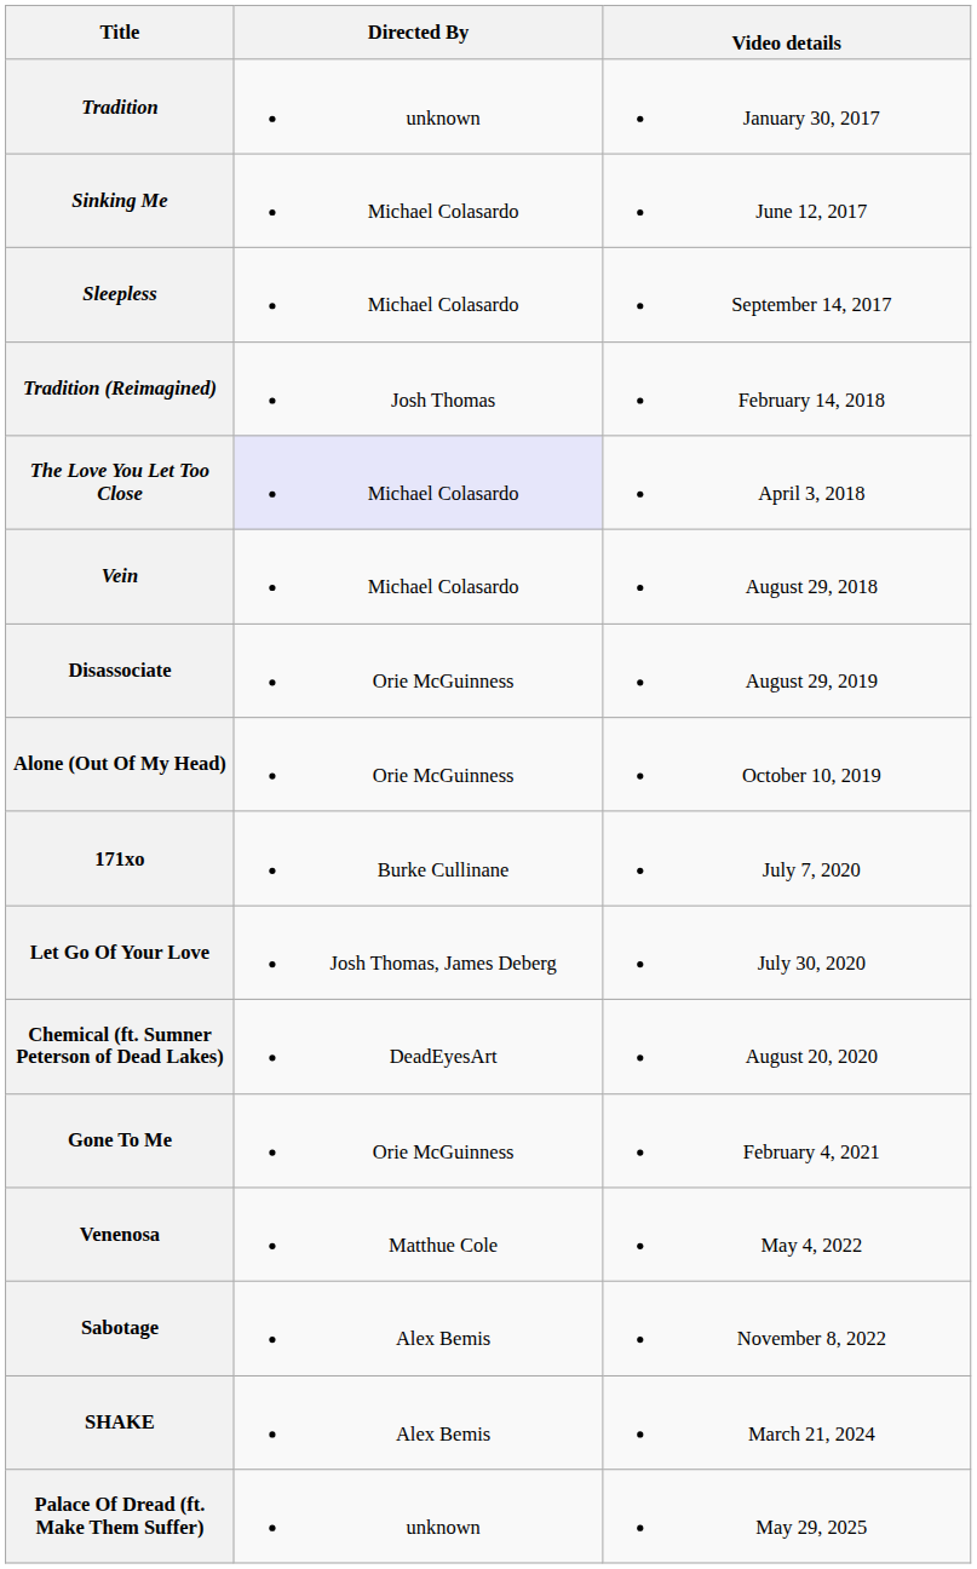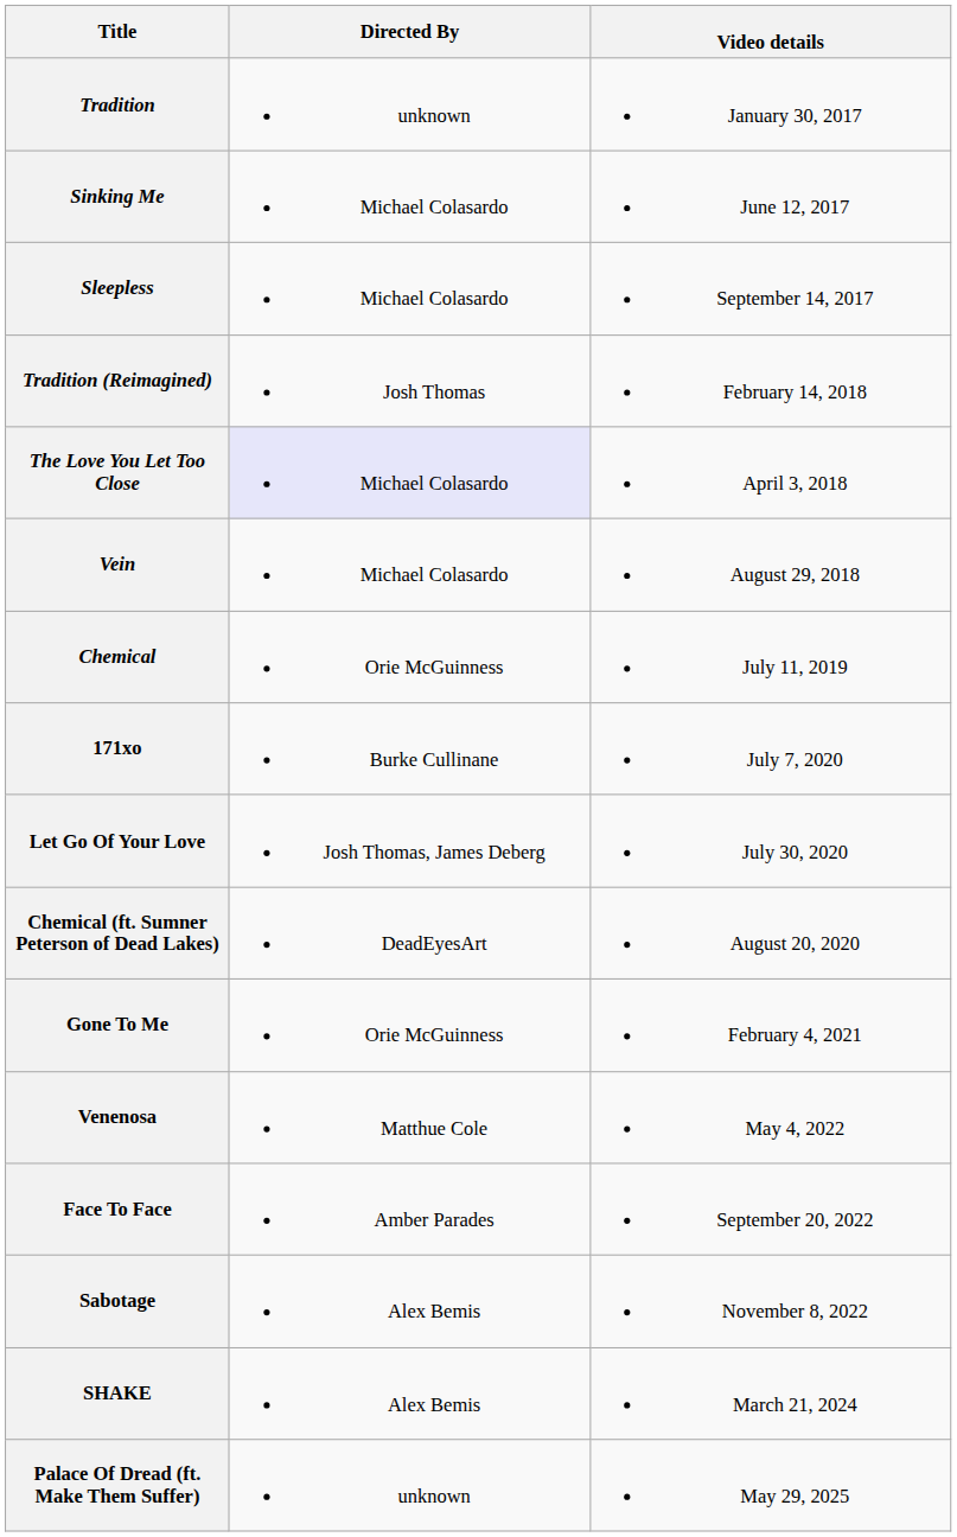 <table class="wikitable plainrowheaders" style="text-align:center;" border="1">
 <tr>
 <th scope="col" style="width:11em;">Title</th>
 <th scope="col" style="width:18em;">Directed By</th>
 <th scope="col" style="width:18em;"><br>Video details</th>
 </tr>
 <tr>
 <th scope="row"><em>Tradition</em></th>
 <td><br><ul><li>unknown</li></ul></td>
 <td><br><ul><li>January 30, 2017</li></ul></td>
 </tr>
 <tr>
 <th scope="row"><em>Sinking Me</em></th>
 <td><br><ul><li>Michael Colasardo</li></ul></td>
 <td><br><ul><li>June 12, 2017</li></ul></td>
 </tr>
 <tr>
 <th scope="row"><em>Sleepless</em></th>
 <td><br><ul><li>Michael Colasardo</li></ul></td>
 <td><br><ul><li>September 14, 2017</li></ul></td>
 </tr>
 <tr>
 <th scope="row"><em>Tradition (Reimagined)</em></th>
 <td><br><ul><li>Josh Thomas</li></ul></td>
 <td><br><ul><li>February 14, 2018</li></ul></td>
 </tr>
 <tr>
 <th scope="row"><em>The Love You Let Too Close</em></th>
 <td style="background: lavender;"><br><ul><li>Michael Colasardo</li></ul></td>
 <td><br><ul><li>April 3, 2018</li></ul></td>
 </tr>
 <tr>
 <th scope="row"><em>Vein</em></th>
 <td><br><ul><li>Michael Colasardo</li></ul></td>
 <td><br><ul><li>August 29, 2018</li></ul></td>
 </tr>
 <tr>
-<th scope="row"></em>Disassociate<em></th>
+<th scope="row"><em>Chemical</th>
 <td><br><ul><li>Orie McGuinness</li></ul></td>
-<td><br><ul><li>August 29, 2019</li></ul></td>
-</tr>
-<tr>
-<th scope="row"></em>Alone (Out Of My Head)<em></th>
-<td><br><ul><li>Orie McGuinness</li></ul></td>
-<td><br><ul><li>October 10, 2019</li></ul></td>
+<td><br><ul><li>July 11, 2019</li></ul></td>
 </tr>
 <tr>
 <th scope="row"></em>171xo<em></th>
 <td><br><ul><li>Burke Cullinane</li></ul></td>
 <td><br><ul><li>July 7, 2020</li></ul></td>
 </tr>
 <tr>
 <th scope="row"></em>Let Go Of Your Love<em></th>
 <td><br><ul><li>Josh Thomas, James Deberg</li></ul></td>
 <td><br><ul><li>July 30, 2020</li></ul></td>
 </tr>
 <tr>
 <th scope="row"></em>Chemical (ft. Sumner Peterson of Dead Lakes)<em></th>
 <td><br><ul><li>DeadEyesArt</li></ul></td>
 <td><br><ul><li>August 20, 2020</li></ul></td>
 </tr>
 <tr>
 <th scope="row"></em>Gone To Me<em></th>
 <td><br><ul><li>Orie McGuinness</li></ul></td>
 <td><br><ul><li>February 4, 2021</li></ul></td>
 </tr>
 <tr>
 <th scope="row"></em>Venenosa<em></th>
 <td><br><ul><li>Matthue Cole</li></ul></td>
 <td><br><ul><li>May 4, 2022</li></ul></td>
 </tr>
 <tr>
+<th scope="row"></em>Face To Face<em></th>
+<td><br><ul><li>Amber Parades</li></ul></td>
+<td><br><ul><li>September 20, 2022</li></ul></td>
+</tr>
+<tr>
 <th scope="row"></em>Sabotage<em></th>
 <td><br><ul><li>Alex Bemis</li></ul></td>
 <td><br><ul><li>November 8, 2022</li></ul></td>
 </tr>
 <tr>
 <th scope="row"></em>SHAKE<em></th>
 <td><br><ul><li>Alex Bemis</li></ul></td>
 <td><br><ul><li>March 21, 2024</li></ul></td>
 </tr>
 <tr>
 <th scope="row"></em> Palace Of Dread (ft. Make Them Suffer)<em></th>
 <td><br><ul><li>unknown</li></ul></td>
 <td><br><ul><li>May 29, 2025</li></ul></td>
 </tr>
 </table>
